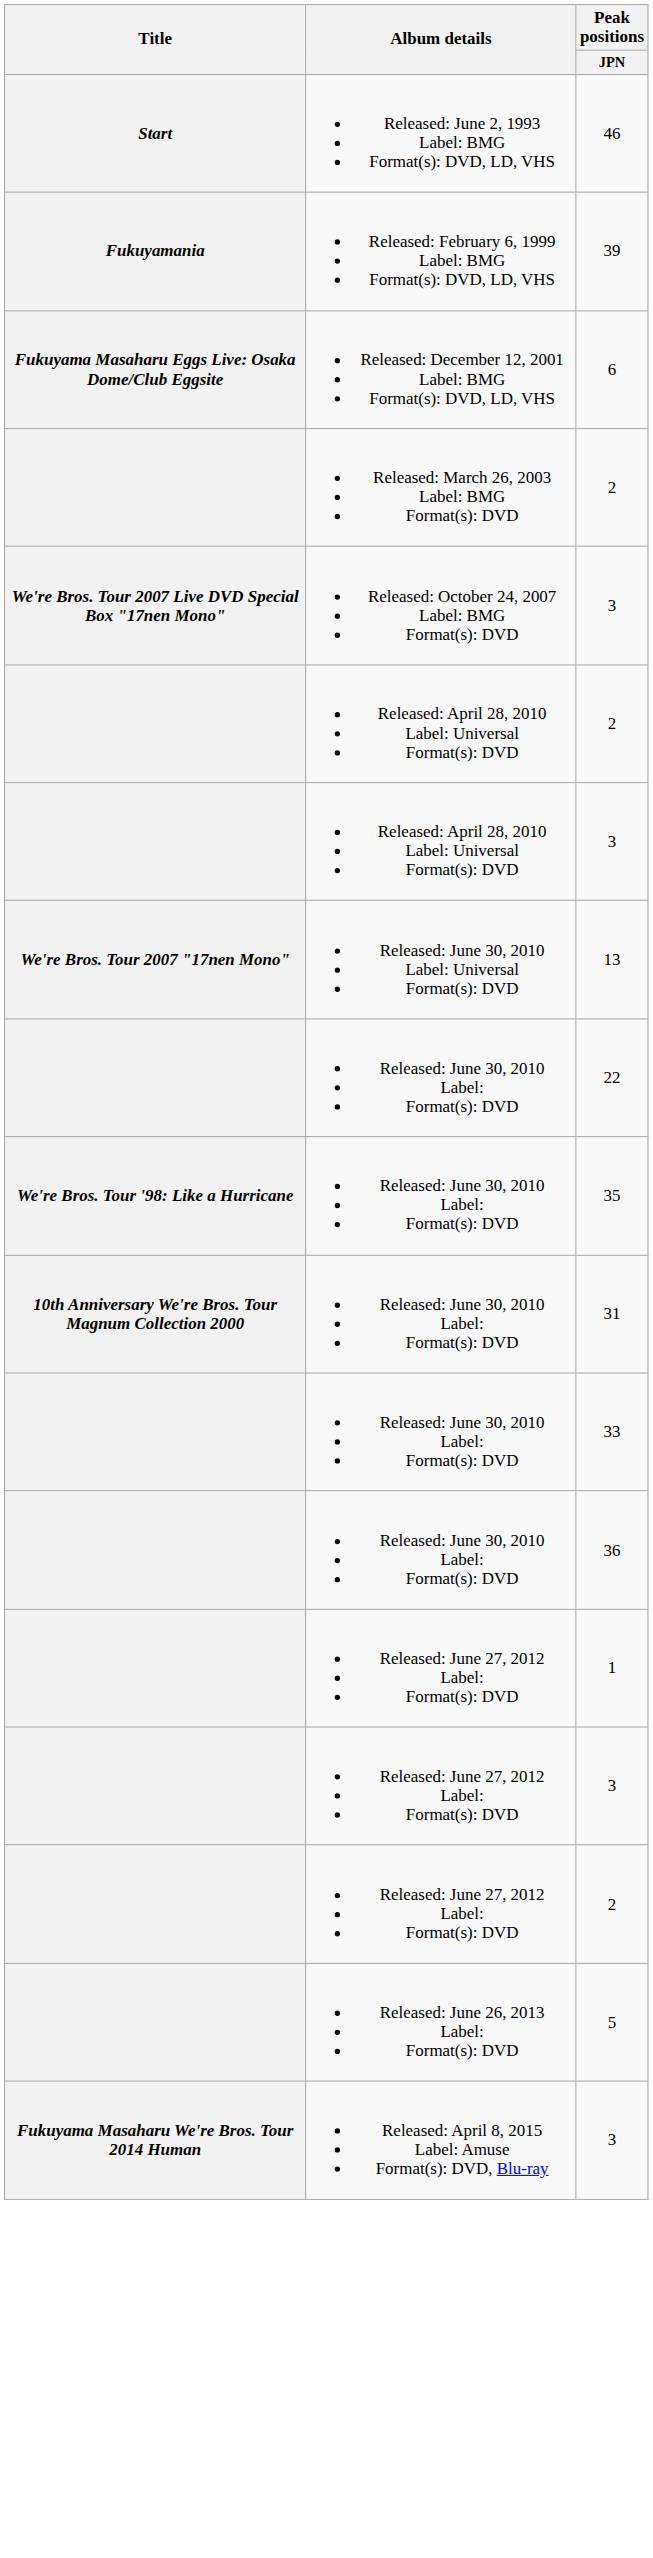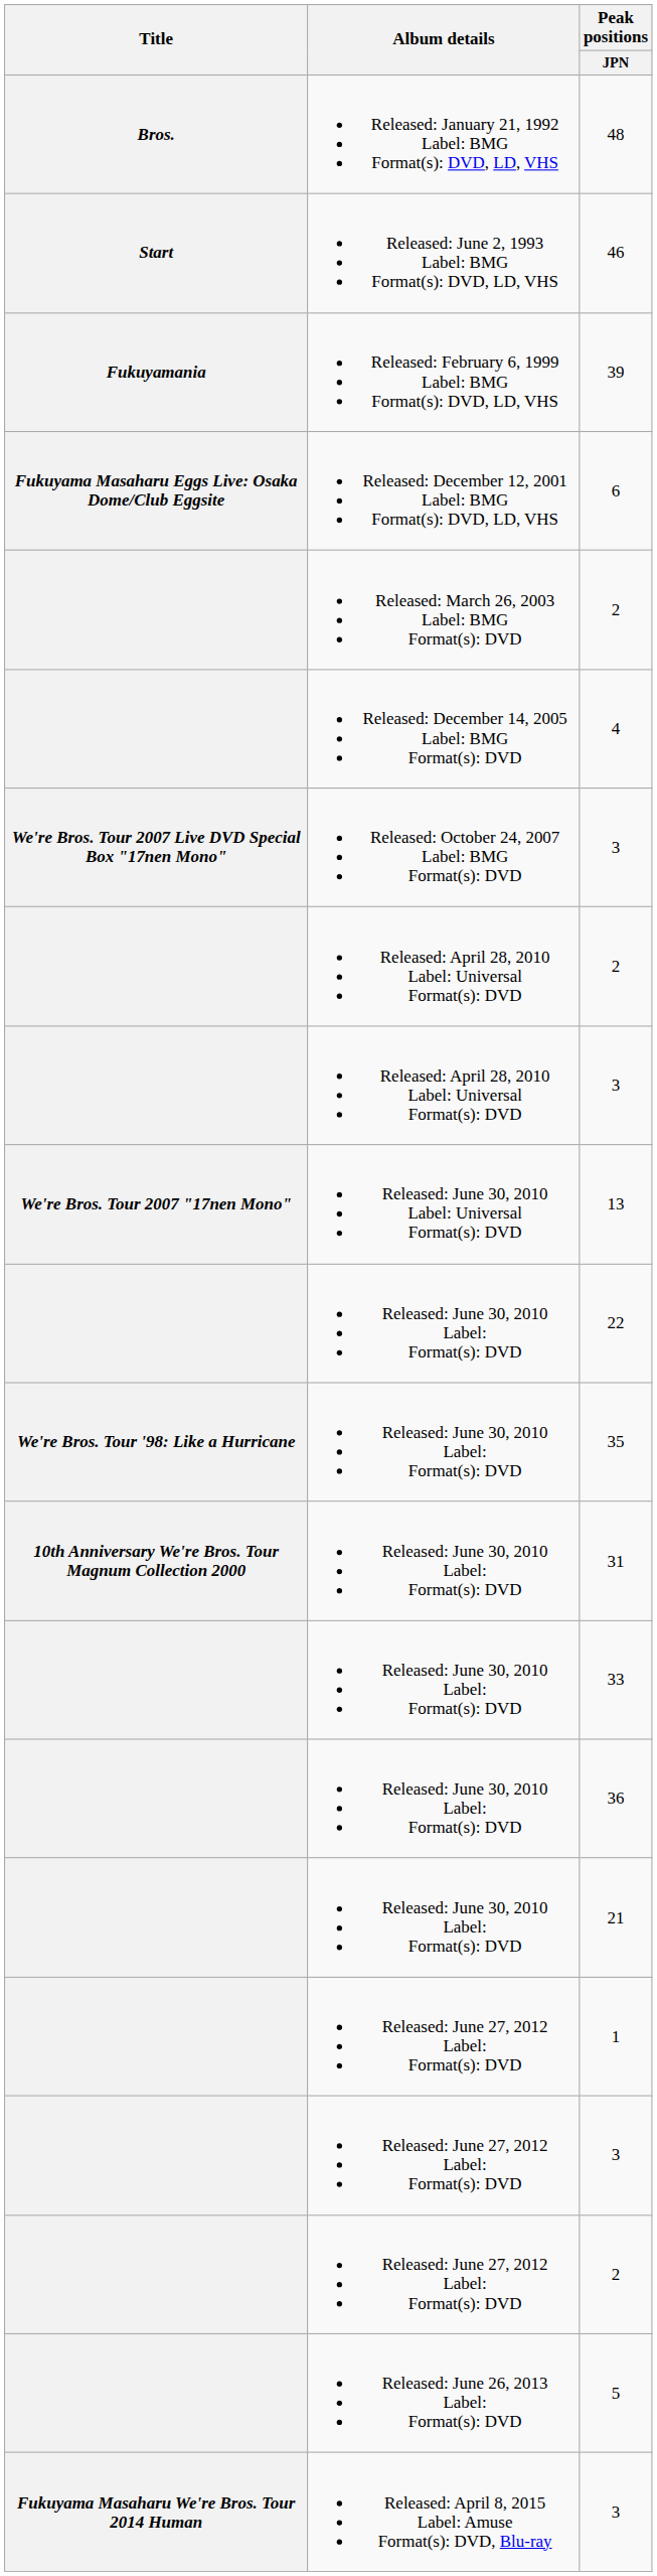 <table class="wikitable plainrowheaders" style="text-align:center;">
 <tr>
 <th style="width:18em;" rowspan="2">Title</th>
 <th style="width:16em;" rowspan="2">Album details</th>
 <th colspan="1">Peak positions</th>
 </tr>
 <tr>
 <th style="width:3em;font-size:85%;">JPN<br></th>
+</tr>
+<tr>
+<th scope="row"><em>Bros.</em></th>
+<td><br><ul><li>Released: January 21, 1992</li><li>Label: BMG</li><li>Format(s): <a href='#'>DVD</a>, <a href='#'>LD</a>, <a href='#'>VHS</a></li></ul></td>
+<td>48</td>
 </tr>
 <tr>
 <th scope="row"><em>Start</em></th>
 <td><br><ul><li>Released: June 2, 1993</li><li>Label: BMG</li><li>Format(s): DVD, LD, VHS</li></ul></td>
 <td>46</td>
 </tr>
 <tr>
 <th scope="row"><em>Fukuyamania</em></th>
 <td><br><ul><li>Released: February 6, 1999</li><li>Label: BMG</li><li>Format(s): DVD, LD, VHS</li></ul></td>
 <td>39</td>
 </tr>
 <tr>
 <th scope="row"><em>Fukuyama Masaharu Eggs Live: Osaka Dome/Club Eggsite</em></th>
 <td><br><ul><li>Released: December 12, 2001</li><li>Label: BMG</li><li>Format(s): DVD, LD, VHS</li></ul></td>
 <td>6</td>
 </tr>
 <tr>
 <th scope="row"></th>
 <td><br><ul><li>Released: March 26, 2003</li><li>Label: BMG</li><li>Format(s): DVD</li></ul></td>
 <td>2</td>
+</tr>
+<tr>
+<th scope="row"></th>
+<td><br><ul><li>Released: December 14, 2005</li><li>Label: BMG</li><li>Format(s): DVD</li></ul></td>
+<td>4</td>
 </tr>
 <tr>
 <th scope="row"><em>We're Bros. Tour 2007 Live DVD Special Box "17nen Mono"</em></th>
 <td><br><ul><li>Released: October 24, 2007</li><li>Label: BMG</li><li>Format(s): DVD</li></ul></td>
 <td>3</td>
 </tr>
 <tr>
 <th scope="row"></th>
 <td><br><ul><li>Released: April 28, 2010</li><li>Label: Universal</li><li>Format(s): DVD</li></ul></td>
 <td>2</td>
 </tr>
 <tr>
 <th scope="row"></th>
 <td><br><ul><li>Released: April 28, 2010</li><li>Label: Universal</li><li>Format(s): DVD</li></ul></td>
 <td>3</td>
 </tr>
 <tr>
 <th scope="row"><em>We're Bros. Tour 2007 "17nen Mono"</em></th>
 <td><br><ul><li>Released: June 30, 2010</li><li>Label: Universal</li><li>Format(s): DVD</li></ul></td>
 <td>13</td>
 </tr>
 <tr>
 <th scope="row"></th>
 <td><br><ul><li>Released: June 30, 2010</li><li>Label:</li><li>Format(s): DVD</li></ul></td>
 <td>22</td>
 </tr>
 <tr>
 <th scope="row"><em>We're Bros. Tour '98: Like a Hurricane</em></th>
 <td><br><ul><li>Released: June 30, 2010</li><li>Label:</li><li>Format(s): DVD</li></ul></td>
 <td>35</td>
 </tr>
 <tr>
 <th scope="row"><em>10th Anniversary We're Bros. Tour Magnum Collection 2000</em></th>
 <td><br><ul><li>Released: June 30, 2010</li><li>Label:</li><li>Format(s): DVD</li></ul></td>
 <td>31</td>
 </tr>
 <tr>
 <th scope="row"></th>
 <td><br><ul><li>Released: June 30, 2010</li><li>Label:</li><li>Format(s): DVD</li></ul></td>
 <td>33</td>
 </tr>
 <tr>
 <th scope="row"></th>
 <td><br><ul><li>Released: June 30, 2010</li><li>Label:</li><li>Format(s): DVD</li></ul></td>
 <td>36</td>
 </tr>
 <tr>
+<th scope="row"></th>
+<td><br><ul><li>Released: June 30, 2010</li><li>Label:</li><li>Format(s): DVD</li></ul></td>
+<td>21</td>
+</tr>
+<tr>
 <th scope="row"><em></em></th>
 <td><br><ul><li>Released: June 27, 2012</li><li>Label:</li><li>Format(s): DVD</li></ul></td>
 <td>1</td>
 </tr>
 <tr>
 <th scope="row"></th>
 <td><br><ul><li>Released: June 27, 2012</li><li>Label:</li><li>Format(s): DVD</li></ul></td>
 <td>3</td>
 </tr>
 <tr>
 <th scope="row"></th>
 <td><br><ul><li>Released: June 27, 2012</li><li>Label:</li><li>Format(s): DVD</li></ul></td>
 <td>2</td>
 </tr>
 <tr>
 <th scope="row"></th>
 <td><br><ul><li>Released: June 26, 2013</li><li>Label:</li><li>Format(s): DVD</li></ul></td>
 <td>5</td>
 </tr>
 <tr>
 <th scope="row"><em>Fukuyama Masaharu We're Bros. Tour 2014 Human</em></th>
 <td><br><ul><li>Released: April 8, 2015</li><li>Label: Amuse</li><li>Format(s): DVD, <a href='#'>Blu-ray</a></li></ul></td>
 <td>3</td>
 </tr>
 <tr>
 </tr>
 </table>
